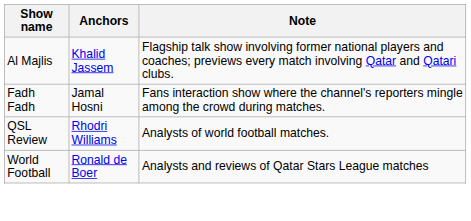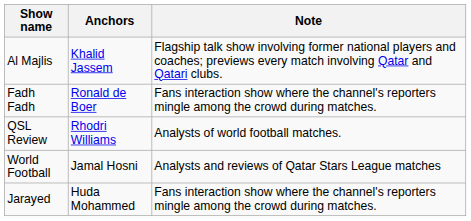 <table class="wikitable">
 <tr>
 <th>Show name</th>
 <th>Anchors</th>
 <th>Note</th>
 </tr>
 <tr>
 <td>Al Majlis</td>
 <td><a href='#'>Khalid Jassem</a></td>
 <td>Flagship talk show involving former national players and coaches; previews every match involving <a href='#'>Qatar</a> and <a href='#'>Qatari</a> clubs.</td>
 </tr>
 <tr>
 <td>Fadh Fadh</td>
-<td>Jamal Hosni</td>
+<td><a href='#'>Ronald de Boer</a></td>
 <td>Fans interaction show where the channel's reporters mingle among the crowd during matches.</td>
 </tr>
 <tr>
 <td>QSL Review</td>
 <td><a href='#'>Rhodri Williams</a></td>
 <td>Analysts of world football matches.</td>
 </tr>
 <tr>
 <td>World Football</td>
-<td><a href='#'>Ronald de Boer</a></td>
+<td>Jamal Hosni</td>
 <td>Analysts and reviews of Qatar Stars League matches</td>
 </tr>
+<tr>
+<td>Jarayed</td>
+<td>Huda Mohammed</td>
+<td>Fans interaction show where the channel's reporters mingle among the crowd during matches.</td>
+</tr>
 </table>
